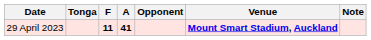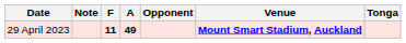 <table class="wikitable sortable">
 <tr>
 <th>Date</th>
-<th>Tonga</th>
+<th>Note</th>
 <th style="width:5%">F</th>
 <th style="width:5%">A</th>
 <th>Opponent</th>
 <th>Venue</th>
-<th>Note</th>
+<th>Tonga</th>
 </tr>
 <tr bgcolor="FFE4E1">
 <td>29 April 2023</td>
 <td></td>
 <td align=center><strong>11</strong></td>
-<td align=center><strong>41</strong></td>
+<td align=center><strong>49</strong></td>
 <td></td>
 <td><strong><a href='#'>Mount Smart Stadium</a>, <a href='#'>Auckland</a></strong></td>
 <td></td>
 </tr>
 </table>
